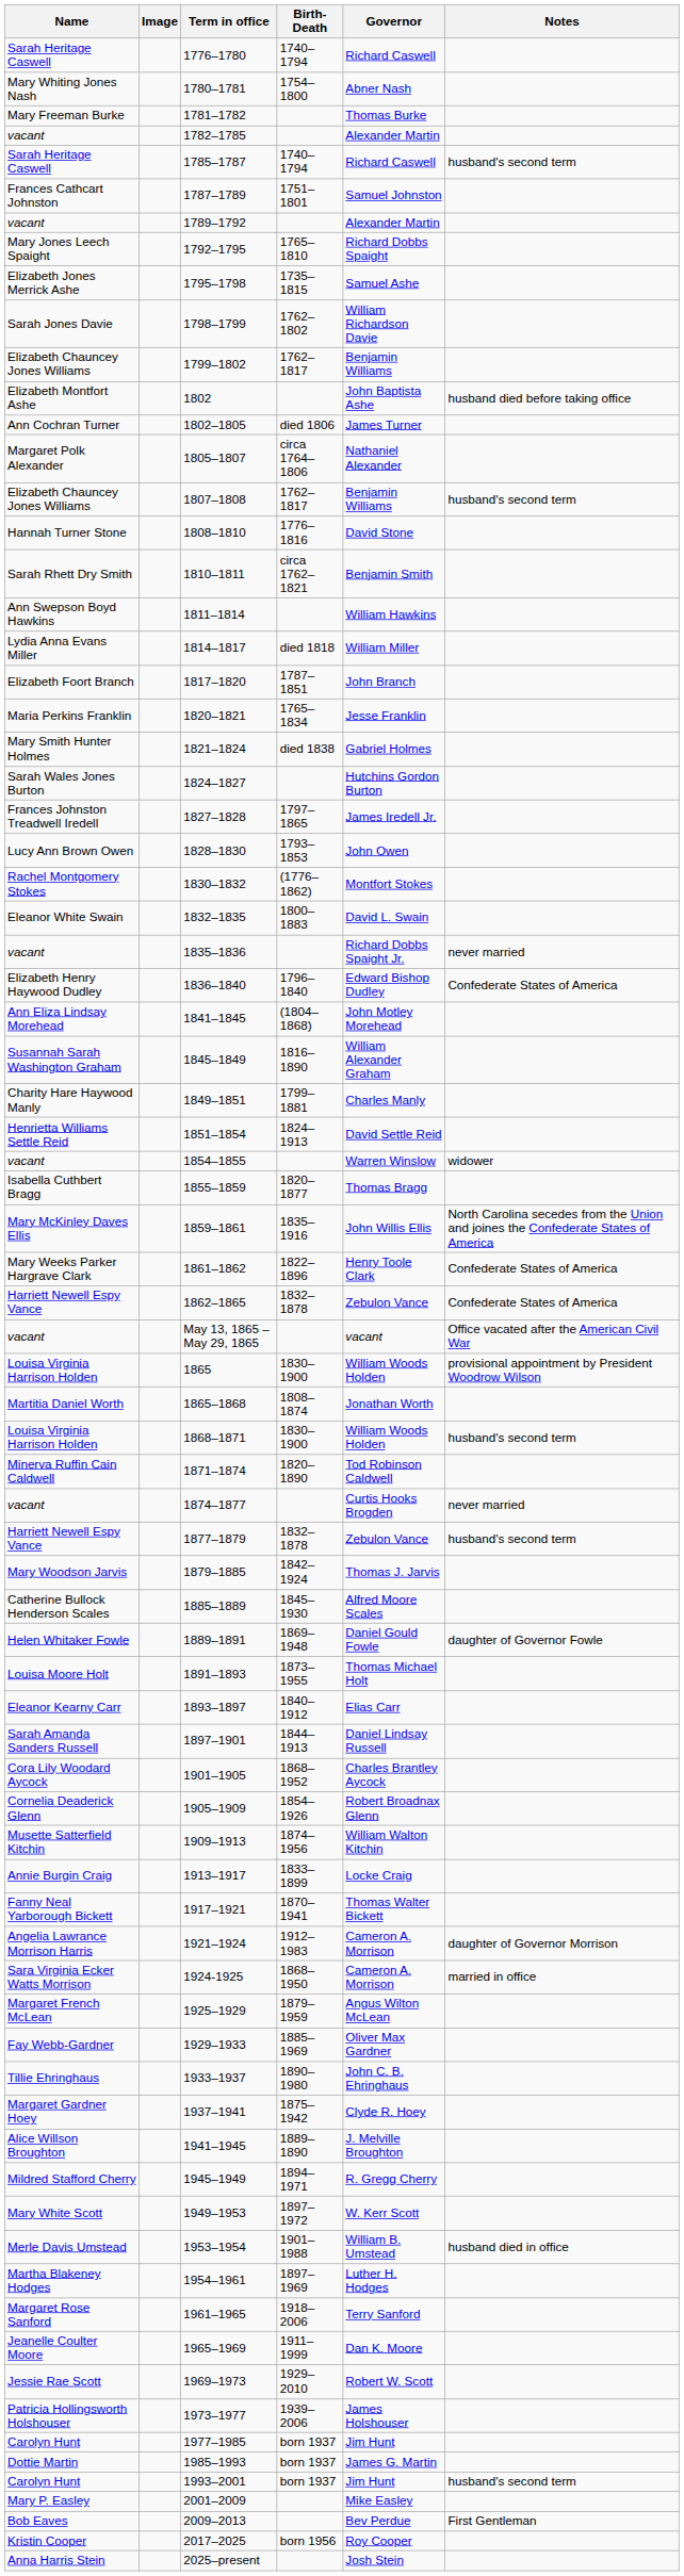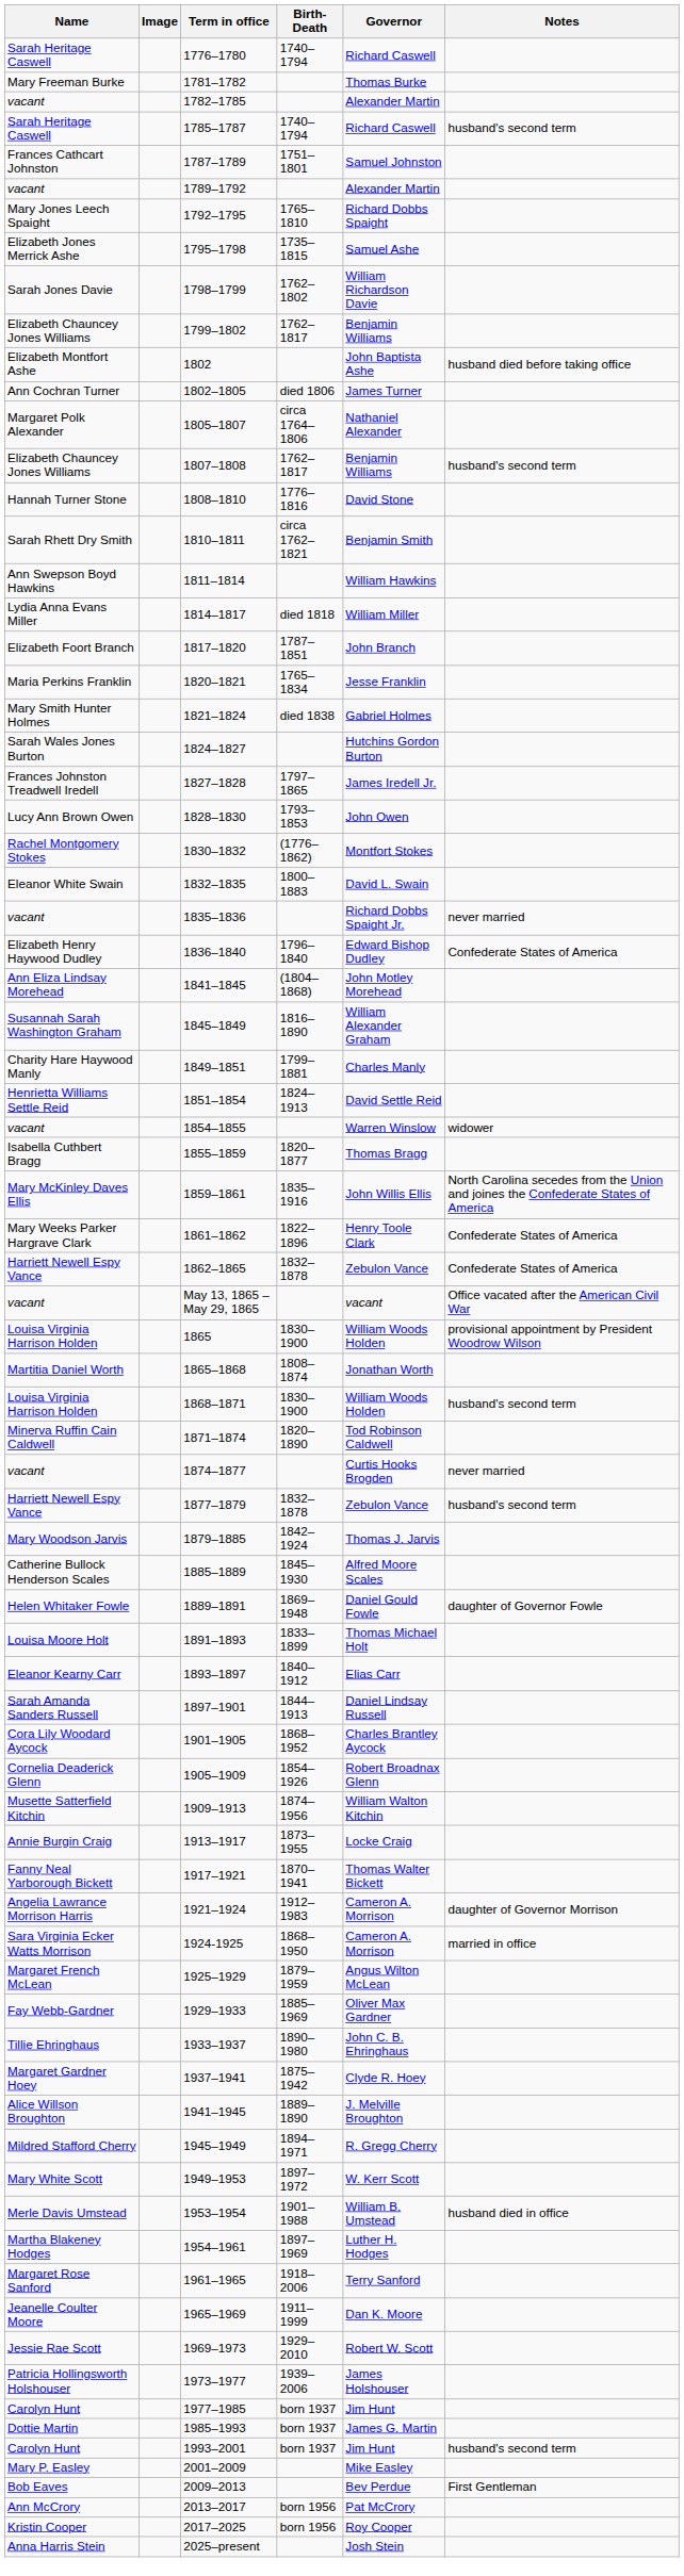 <table class=wikitable>
 <tr>
 <th>Name</th>
 <th>Image</th>
 <th>Term in office</th>
 <th>Birth-Death</th>
 <th>Governor</th>
 <th>Notes</th>
 </tr>
 <tr>
 <td><a href='#'>Sarah Heritage Caswell</a></td>
 <td></td>
 <td>1776–1780</td>
 <td>1740–1794</td>
 <td><a href='#'>Richard Caswell</a></td>
-<td></td>
-</tr>
-<tr>
-<td>Mary Whiting Jones Nash</td>
-<td></td>
-<td>1780–1781</td>
-<td>1754–1800</td>
-<td><a href='#'>Abner Nash</a></td>
 <td></td>
 </tr>
 <tr>
 <td>Mary Freeman Burke</td>
 <td></td>
 <td>1781–1782</td>
 <td></td>
 <td><a href='#'>Thomas Burke</a></td>
 <td></td>
 </tr>
 <tr>
 <td><em>vacant </em></td>
 <td></td>
 <td>1782–1785</td>
 <td></td>
 <td><a href='#'>Alexander Martin</a></td>
 <td></td>
 </tr>
 <tr>
 <td><a href='#'>Sarah Heritage Caswell</a></td>
 <td></td>
 <td>1785–1787</td>
 <td>1740–1794</td>
 <td><a href='#'>Richard Caswell</a></td>
 <td>husband's second term</td>
 </tr>
 <tr>
 <td>Frances Cathcart Johnston</td>
 <td></td>
 <td>1787–1789</td>
 <td>1751–1801</td>
 <td><a href='#'>Samuel Johnston</a></td>
 <td></td>
 </tr>
 <tr>
 <td><em>vacant </em></td>
 <td></td>
 <td>1789–1792</td>
 <td></td>
 <td><a href='#'>Alexander Martin</a></td>
 <td></td>
 </tr>
 <tr>
 <td>Mary Jones Leech Spaight</td>
 <td></td>
 <td>1792–1795</td>
 <td>1765–1810</td>
 <td><a href='#'>Richard Dobbs Spaight</a></td>
 <td></td>
 </tr>
 <tr>
 <td>Elizabeth Jones Merrick Ashe</td>
 <td></td>
 <td>1795–1798</td>
 <td>1735–1815</td>
 <td><a href='#'>Samuel Ashe</a></td>
 <td></td>
 </tr>
 <tr>
 <td>Sarah Jones Davie</td>
 <td></td>
 <td>1798–1799</td>
 <td>1762–1802</td>
 <td><a href='#'>William Richardson Davie</a></td>
 <td></td>
 </tr>
 <tr>
 <td>Elizabeth Chauncey Jones Williams</td>
 <td></td>
 <td>1799–1802</td>
 <td>1762–1817</td>
 <td><a href='#'>Benjamin Williams</a></td>
 <td></td>
 </tr>
 <tr>
 <td>Elizabeth Montfort Ashe</td>
 <td></td>
 <td>1802</td>
 <td></td>
 <td><a href='#'>John Baptista Ashe</a></td>
 <td>husband died before taking office</td>
 </tr>
 <tr>
 <td>Ann Cochran Turner</td>
 <td></td>
 <td>1802–1805</td>
 <td>died 1806</td>
 <td><a href='#'>James Turner</a></td>
 <td></td>
 </tr>
 <tr>
 <td>Margaret Polk Alexander</td>
 <td></td>
 <td>1805–1807</td>
 <td>circa 1764–1806</td>
 <td><a href='#'>Nathaniel Alexander</a></td>
 <td></td>
 </tr>
 <tr>
 <td>Elizabeth Chauncey Jones Williams</td>
 <td></td>
 <td>1807–1808</td>
 <td>1762–1817</td>
 <td><a href='#'>Benjamin Williams</a></td>
 <td>husband's second term</td>
 </tr>
 <tr>
 <td>Hannah Turner Stone</td>
 <td></td>
 <td>1808–1810</td>
 <td>1776–1816</td>
 <td><a href='#'>David Stone</a></td>
 <td></td>
 </tr>
 <tr>
 <td>Sarah Rhett Dry Smith</td>
 <td></td>
 <td>1810–1811</td>
 <td>circa 1762–1821</td>
 <td><a href='#'>Benjamin Smith</a></td>
 <td></td>
 </tr>
 <tr>
 <td>Ann Swepson Boyd Hawkins</td>
 <td></td>
 <td>1811–1814</td>
 <td></td>
 <td><a href='#'>William Hawkins</a></td>
 <td></td>
 </tr>
 <tr>
 <td>Lydia Anna Evans Miller</td>
 <td></td>
 <td>1814–1817</td>
 <td>died 1818</td>
 <td><a href='#'>William Miller</a></td>
 <td></td>
 </tr>
 <tr>
 <td>Elizabeth Foort Branch</td>
 <td></td>
 <td>1817–1820</td>
 <td>1787–1851</td>
 <td><a href='#'>John Branch</a></td>
 <td></td>
 </tr>
 <tr>
 <td>Maria Perkins Franklin</td>
 <td></td>
 <td>1820–1821</td>
 <td>1765–1834</td>
 <td><a href='#'>Jesse Franklin</a></td>
 <td></td>
 </tr>
 <tr>
 <td>Mary Smith Hunter Holmes</td>
 <td></td>
 <td>1821–1824</td>
 <td>died 1838</td>
 <td><a href='#'>Gabriel Holmes</a></td>
 <td></td>
 </tr>
 <tr>
 <td>Sarah Wales Jones Burton</td>
 <td></td>
 <td>1824–1827</td>
 <td></td>
 <td><a href='#'>Hutchins Gordon Burton</a></td>
 <td></td>
 </tr>
 <tr>
 <td>Frances Johnston Treadwell Iredell</td>
 <td></td>
 <td>1827–1828</td>
 <td>1797–1865</td>
 <td><a href='#'>James Iredell Jr.</a></td>
 <td></td>
 </tr>
 <tr>
 <td>Lucy Ann Brown Owen</td>
 <td></td>
 <td>1828–1830</td>
 <td>1793–1853</td>
 <td><a href='#'>John Owen</a></td>
 <td></td>
 </tr>
 <tr>
 <td><a href='#'>Rachel Montgomery Stokes</a></td>
 <td></td>
 <td>1830–1832</td>
 <td>(1776–1862)</td>
 <td><a href='#'>Montfort Stokes</a></td>
 <td></td>
 </tr>
 <tr>
 <td>Eleanor White Swain</td>
 <td></td>
 <td>1832–1835</td>
 <td>1800–1883</td>
 <td><a href='#'>David L. Swain</a></td>
 <td></td>
 </tr>
 <tr>
 <td><em>vacant</em></td>
 <td></td>
 <td>1835–1836</td>
 <td></td>
 <td><a href='#'>Richard Dobbs Spaight Jr.</a></td>
 <td>never married</td>
 </tr>
 <tr>
 <td>Elizabeth Henry Haywood Dudley</td>
 <td></td>
 <td>1836–1840</td>
 <td>1796–1840</td>
 <td><a href='#'>Edward Bishop Dudley</a></td>
 <td>Confederate States of America</td>
 </tr>
 <tr>
 <td><a href='#'>Ann Eliza Lindsay Morehead</a></td>
 <td></td>
 <td>1841–1845</td>
 <td>(1804–1868)</td>
 <td><a href='#'>John Motley Morehead</a></td>
 <td></td>
 </tr>
 <tr>
 <td><a href='#'>Susannah Sarah Washington Graham</a></td>
 <td></td>
 <td>1845–1849</td>
 <td>1816–1890</td>
 <td><a href='#'>William Alexander Graham</a></td>
 <td></td>
 </tr>
 <tr>
 <td>Charity Hare Haywood Manly</td>
 <td></td>
 <td>1849–1851</td>
 <td>1799–1881</td>
 <td><a href='#'>Charles Manly</a></td>
 <td></td>
 </tr>
 <tr>
 <td><a href='#'>Henrietta Williams Settle Reid</a></td>
 <td></td>
 <td>1851–1854</td>
 <td>1824–1913</td>
 <td><a href='#'>David Settle Reid</a></td>
 <td></td>
 </tr>
 <tr>
 <td><em>vacant</em></td>
 <td></td>
 <td>1854–1855</td>
 <td></td>
 <td><a href='#'>Warren Winslow</a></td>
 <td>widower</td>
 </tr>
 <tr>
 <td>Isabella Cuthbert Bragg</td>
 <td></td>
 <td>1855–1859</td>
 <td>1820–1877</td>
 <td><a href='#'>Thomas Bragg</a></td>
 <td></td>
 </tr>
 <tr>
 <td><a href='#'>Mary McKinley Daves Ellis</a></td>
 <td></td>
 <td>1859–1861</td>
 <td>1835–1916</td>
 <td><a href='#'>John Willis Ellis</a></td>
 <td>North Carolina secedes from the <a href='#'>Union</a> and joines the <a href='#'>Confederate States of America</a></td>
 </tr>
 <tr>
 <td>Mary Weeks Parker Hargrave Clark</td>
 <td></td>
 <td>1861–1862</td>
 <td>1822–1896</td>
 <td><a href='#'>Henry Toole Clark</a></td>
 <td>Confederate States of America</td>
 </tr>
 <tr>
 <td><a href='#'>Harriett Newell Espy Vance</a></td>
 <td></td>
 <td>1862–1865</td>
 <td>1832–1878</td>
 <td><a href='#'>Zebulon Vance</a></td>
 <td>Confederate States of America</td>
 </tr>
 <tr>
 <td><em>vacant</em></td>
 <td></td>
 <td>May 13, 1865 – May 29, 1865</td>
 <td></td>
 <td><em>vacant</em></td>
 <td>Office vacated after the <a href='#'>American Civil War</a></td>
 </tr>
 <tr>
 <td><a href='#'>Louisa Virginia Harrison Holden</a></td>
 <td></td>
 <td>1865</td>
 <td>1830–1900</td>
 <td><a href='#'>William Woods Holden</a></td>
 <td>provisional appointment by President <a href='#'>Woodrow Wilson</a></td>
 </tr>
 <tr>
 <td><a href='#'>Martitia Daniel Worth</a></td>
 <td></td>
 <td>1865–1868</td>
 <td>1808–1874</td>
 <td><a href='#'>Jonathan Worth</a></td>
 <td></td>
 </tr>
 <tr>
 <td><a href='#'>Louisa Virginia Harrison Holden</a></td>
 <td></td>
 <td>1868–1871</td>
 <td>1830–1900</td>
 <td><a href='#'>William Woods Holden</a></td>
 <td>husband's second term</td>
 </tr>
 <tr>
 <td><a href='#'>Minerva Ruffin Cain Caldwell</a></td>
 <td></td>
 <td>1871–1874</td>
 <td>1820–1890</td>
 <td><a href='#'>Tod Robinson Caldwell</a></td>
 <td></td>
 </tr>
 <tr>
 <td><em>vacant</em></td>
 <td></td>
 <td>1874–1877</td>
 <td></td>
 <td><a href='#'>Curtis Hooks Brogden</a></td>
 <td>never married</td>
 </tr>
 <tr>
 <td><a href='#'>Harriett Newell Espy Vance</a></td>
 <td></td>
 <td>1877–1879</td>
 <td>1832–1878</td>
 <td><a href='#'>Zebulon Vance</a></td>
 <td>husband's second term</td>
 </tr>
 <tr>
 <td><a href='#'>Mary Woodson Jarvis</a></td>
 <td></td>
 <td>1879–1885</td>
 <td>1842–1924</td>
 <td><a href='#'>Thomas J. Jarvis</a></td>
 <td></td>
 </tr>
 <tr>
 <td>Catherine Bullock Henderson Scales</td>
 <td></td>
 <td>1885–1889</td>
 <td>1845–1930</td>
 <td><a href='#'>Alfred Moore Scales</a></td>
 <td></td>
 </tr>
 <tr>
 <td><a href='#'>Helen Whitaker Fowle</a></td>
 <td></td>
 <td>1889–1891</td>
 <td>1869–1948</td>
 <td><a href='#'>Daniel Gould Fowle</a></td>
 <td>daughter of Governor Fowle</td>
 </tr>
 <tr>
 <td><a href='#'>Louisa Moore Holt</a></td>
 <td></td>
 <td>1891–1893</td>
-<td>1873–1955</td>
+<td>1833–1899</td>
 <td><a href='#'>Thomas Michael Holt</a></td>
 <td></td>
 </tr>
 <tr>
 <td><a href='#'>Eleanor Kearny Carr</a></td>
 <td></td>
 <td>1893–1897</td>
 <td>1840–1912</td>
 <td><a href='#'>Elias Carr</a></td>
 <td></td>
 </tr>
 <tr>
 <td><a href='#'>Sarah Amanda Sanders Russell</a></td>
 <td></td>
 <td>1897–1901</td>
 <td>1844–1913</td>
 <td><a href='#'>Daniel Lindsay Russell</a></td>
 <td></td>
 </tr>
 <tr>
 <td><a href='#'>Cora Lily Woodard Aycock</a></td>
 <td></td>
 <td>1901–1905</td>
 <td>1868–1952</td>
 <td><a href='#'>Charles Brantley Aycock</a></td>
 <td></td>
 </tr>
 <tr>
 <td><a href='#'>Cornelia Deaderick Glenn</a></td>
 <td></td>
 <td>1905–1909</td>
 <td>1854–1926</td>
 <td><a href='#'>Robert Broadnax Glenn</a></td>
 <td></td>
 </tr>
 <tr>
 <td><a href='#'>Musette Satterfield Kitchin</a></td>
 <td></td>
 <td>1909–1913</td>
 <td>1874–1956</td>
 <td><a href='#'>William Walton Kitchin</a></td>
 </tr>
 <tr>
 <td><a href='#'>Annie Burgin Craig</a></td>
 <td></td>
 <td>1913–1917</td>
-<td>1833–1899</td>
+<td>1873–1955</td>
 <td><a href='#'>Locke Craig</a></td>
 <td></td>
 </tr>
 <tr>
 <td><a href='#'>Fanny Neal Yarborough Bickett</a></td>
 <td></td>
 <td>1917–1921</td>
 <td>1870–1941</td>
 <td><a href='#'>Thomas Walter Bickett</a></td>
 <td></td>
 </tr>
 <tr>
 <td><a href='#'>Angelia Lawrance Morrison Harris</a></td>
 <td></td>
 <td>1921–1924</td>
 <td>1912–1983</td>
 <td><a href='#'>Cameron A. Morrison</a></td>
 <td>daughter of Governor Morrison</td>
 </tr>
 <tr>
 <td><a href='#'>Sara Virginia Ecker Watts Morrison</a></td>
 <td></td>
 <td>1924-1925</td>
 <td>1868–1950</td>
 <td><a href='#'>Cameron A. Morrison</a></td>
 <td>married in office</td>
 </tr>
 <tr>
 <td><a href='#'>Margaret French McLean</a></td>
 <td></td>
 <td>1925–1929</td>
 <td>1879–1959</td>
 <td><a href='#'>Angus Wilton McLean</a></td>
 <td></td>
 </tr>
 <tr>
 <td><a href='#'>Fay Webb-Gardner</a></td>
 <td></td>
 <td>1929–1933</td>
 <td>1885–1969</td>
 <td><a href='#'>Oliver Max Gardner</a></td>
 <td></td>
 </tr>
 <tr>
 <td><a href='#'>Tillie Ehringhaus</a></td>
 <td></td>
 <td>1933–1937</td>
 <td>1890–1980</td>
 <td><a href='#'>John C. B. Ehringhaus</a></td>
 <td></td>
 </tr>
 <tr>
 <td><a href='#'>Margaret Gardner Hoey</a></td>
 <td></td>
 <td>1937–1941</td>
 <td>1875–1942</td>
 <td><a href='#'>Clyde R. Hoey</a></td>
 <td></td>
 </tr>
 <tr>
 <td><a href='#'>Alice Willson Broughton</a></td>
 <td></td>
 <td>1941–1945</td>
 <td>1889–1890</td>
 <td><a href='#'>J. Melville Broughton</a></td>
 <td></td>
 </tr>
 <tr>
 <td><a href='#'>Mildred Stafford Cherry</a></td>
 <td></td>
 <td>1945–1949</td>
 <td>1894–1971</td>
 <td><a href='#'>R. Gregg Cherry</a></td>
 <td></td>
 </tr>
 <tr>
 <td><a href='#'>Mary White Scott</a></td>
 <td></td>
 <td>1949–1953</td>
 <td>1897–1972</td>
 <td><a href='#'>W. Kerr Scott</a></td>
 <td></td>
 </tr>
 <tr>
 <td><a href='#'>Merle Davis Umstead</a></td>
 <td></td>
 <td>1953–1954</td>
 <td>1901–1988</td>
 <td><a href='#'>William B. Umstead</a></td>
 <td>husband died in office</td>
 </tr>
 <tr>
 <td><a href='#'>Martha Blakeney Hodges</a></td>
 <td></td>
 <td>1954–1961</td>
 <td>1897–1969</td>
 <td><a href='#'>Luther H. Hodges</a></td>
 <td></td>
 </tr>
 <tr>
 <td><a href='#'>Margaret Rose Sanford</a></td>
 <td></td>
 <td>1961–1965</td>
 <td>1918–2006</td>
 <td><a href='#'>Terry Sanford</a></td>
 <td></td>
 </tr>
 <tr>
 <td><a href='#'>Jeanelle Coulter Moore</a></td>
 <td></td>
 <td>1965–1969</td>
 <td>1911–1999</td>
 <td><a href='#'>Dan K. Moore</a></td>
 <td></td>
 </tr>
 <tr>
 <td><a href='#'>Jessie Rae Scott</a></td>
 <td></td>
 <td>1969–1973</td>
 <td>1929–2010</td>
 <td><a href='#'>Robert W. Scott</a></td>
 <td></td>
 </tr>
 <tr>
 <td><a href='#'>Patricia Hollingsworth Holshouser</a></td>
 <td></td>
 <td>1973–1977</td>
 <td>1939–2006</td>
 <td><a href='#'>James Holshouser</a></td>
 <td></td>
 </tr>
 <tr>
 <td><a href='#'>Carolyn Hunt</a></td>
 <td></td>
 <td>1977–1985</td>
 <td>born 1937</td>
 <td><a href='#'>Jim Hunt</a></td>
 <td></td>
 </tr>
 <tr>
 <td><a href='#'>Dottie Martin</a></td>
 <td></td>
 <td>1985–1993</td>
 <td>born 1937</td>
 <td><a href='#'>James G. Martin</a></td>
 <td></td>
 </tr>
 <tr>
 <td><a href='#'>Carolyn Hunt</a></td>
 <td></td>
 <td>1993–2001</td>
 <td>born 1937</td>
 <td><a href='#'>Jim Hunt</a></td>
 <td>husband's second term</td>
 </tr>
 <tr>
 <td><a href='#'>Mary P. Easley</a></td>
 <td></td>
 <td>2001–2009</td>
 <td></td>
 <td><a href='#'>Mike Easley</a></td>
 <td></td>
 </tr>
 <tr>
 <td><a href='#'>Bob Eaves</a></td>
 <td></td>
 <td>2009–2013</td>
 <td></td>
 <td><a href='#'>Bev Perdue</a></td>
 <td>First Gentleman</td>
 </tr>
 <tr>
+<td><a href='#'>Ann McCrory</a></td>
+<td></td>
+<td>2013–2017</td>
+<td>born 1956</td>
+<td><a href='#'>Pat McCrory</a></td>
+<td></td>
+</tr>
+<tr>
 <td><a href='#'>Kristin Cooper</a></td>
 <td></td>
 <td>2017–2025</td>
 <td>born 1956</td>
 <td><a href='#'>Roy Cooper</a></td>
 <td></td>
 </tr>
 <tr>
 <td><a href='#'>Anna Harris Stein</a></td>
 <td></td>
 <td>2025–present</td>
 <td></td>
 <td><a href='#'>Josh Stein</a></td>
 <td></td>
 </tr>
 </table>
